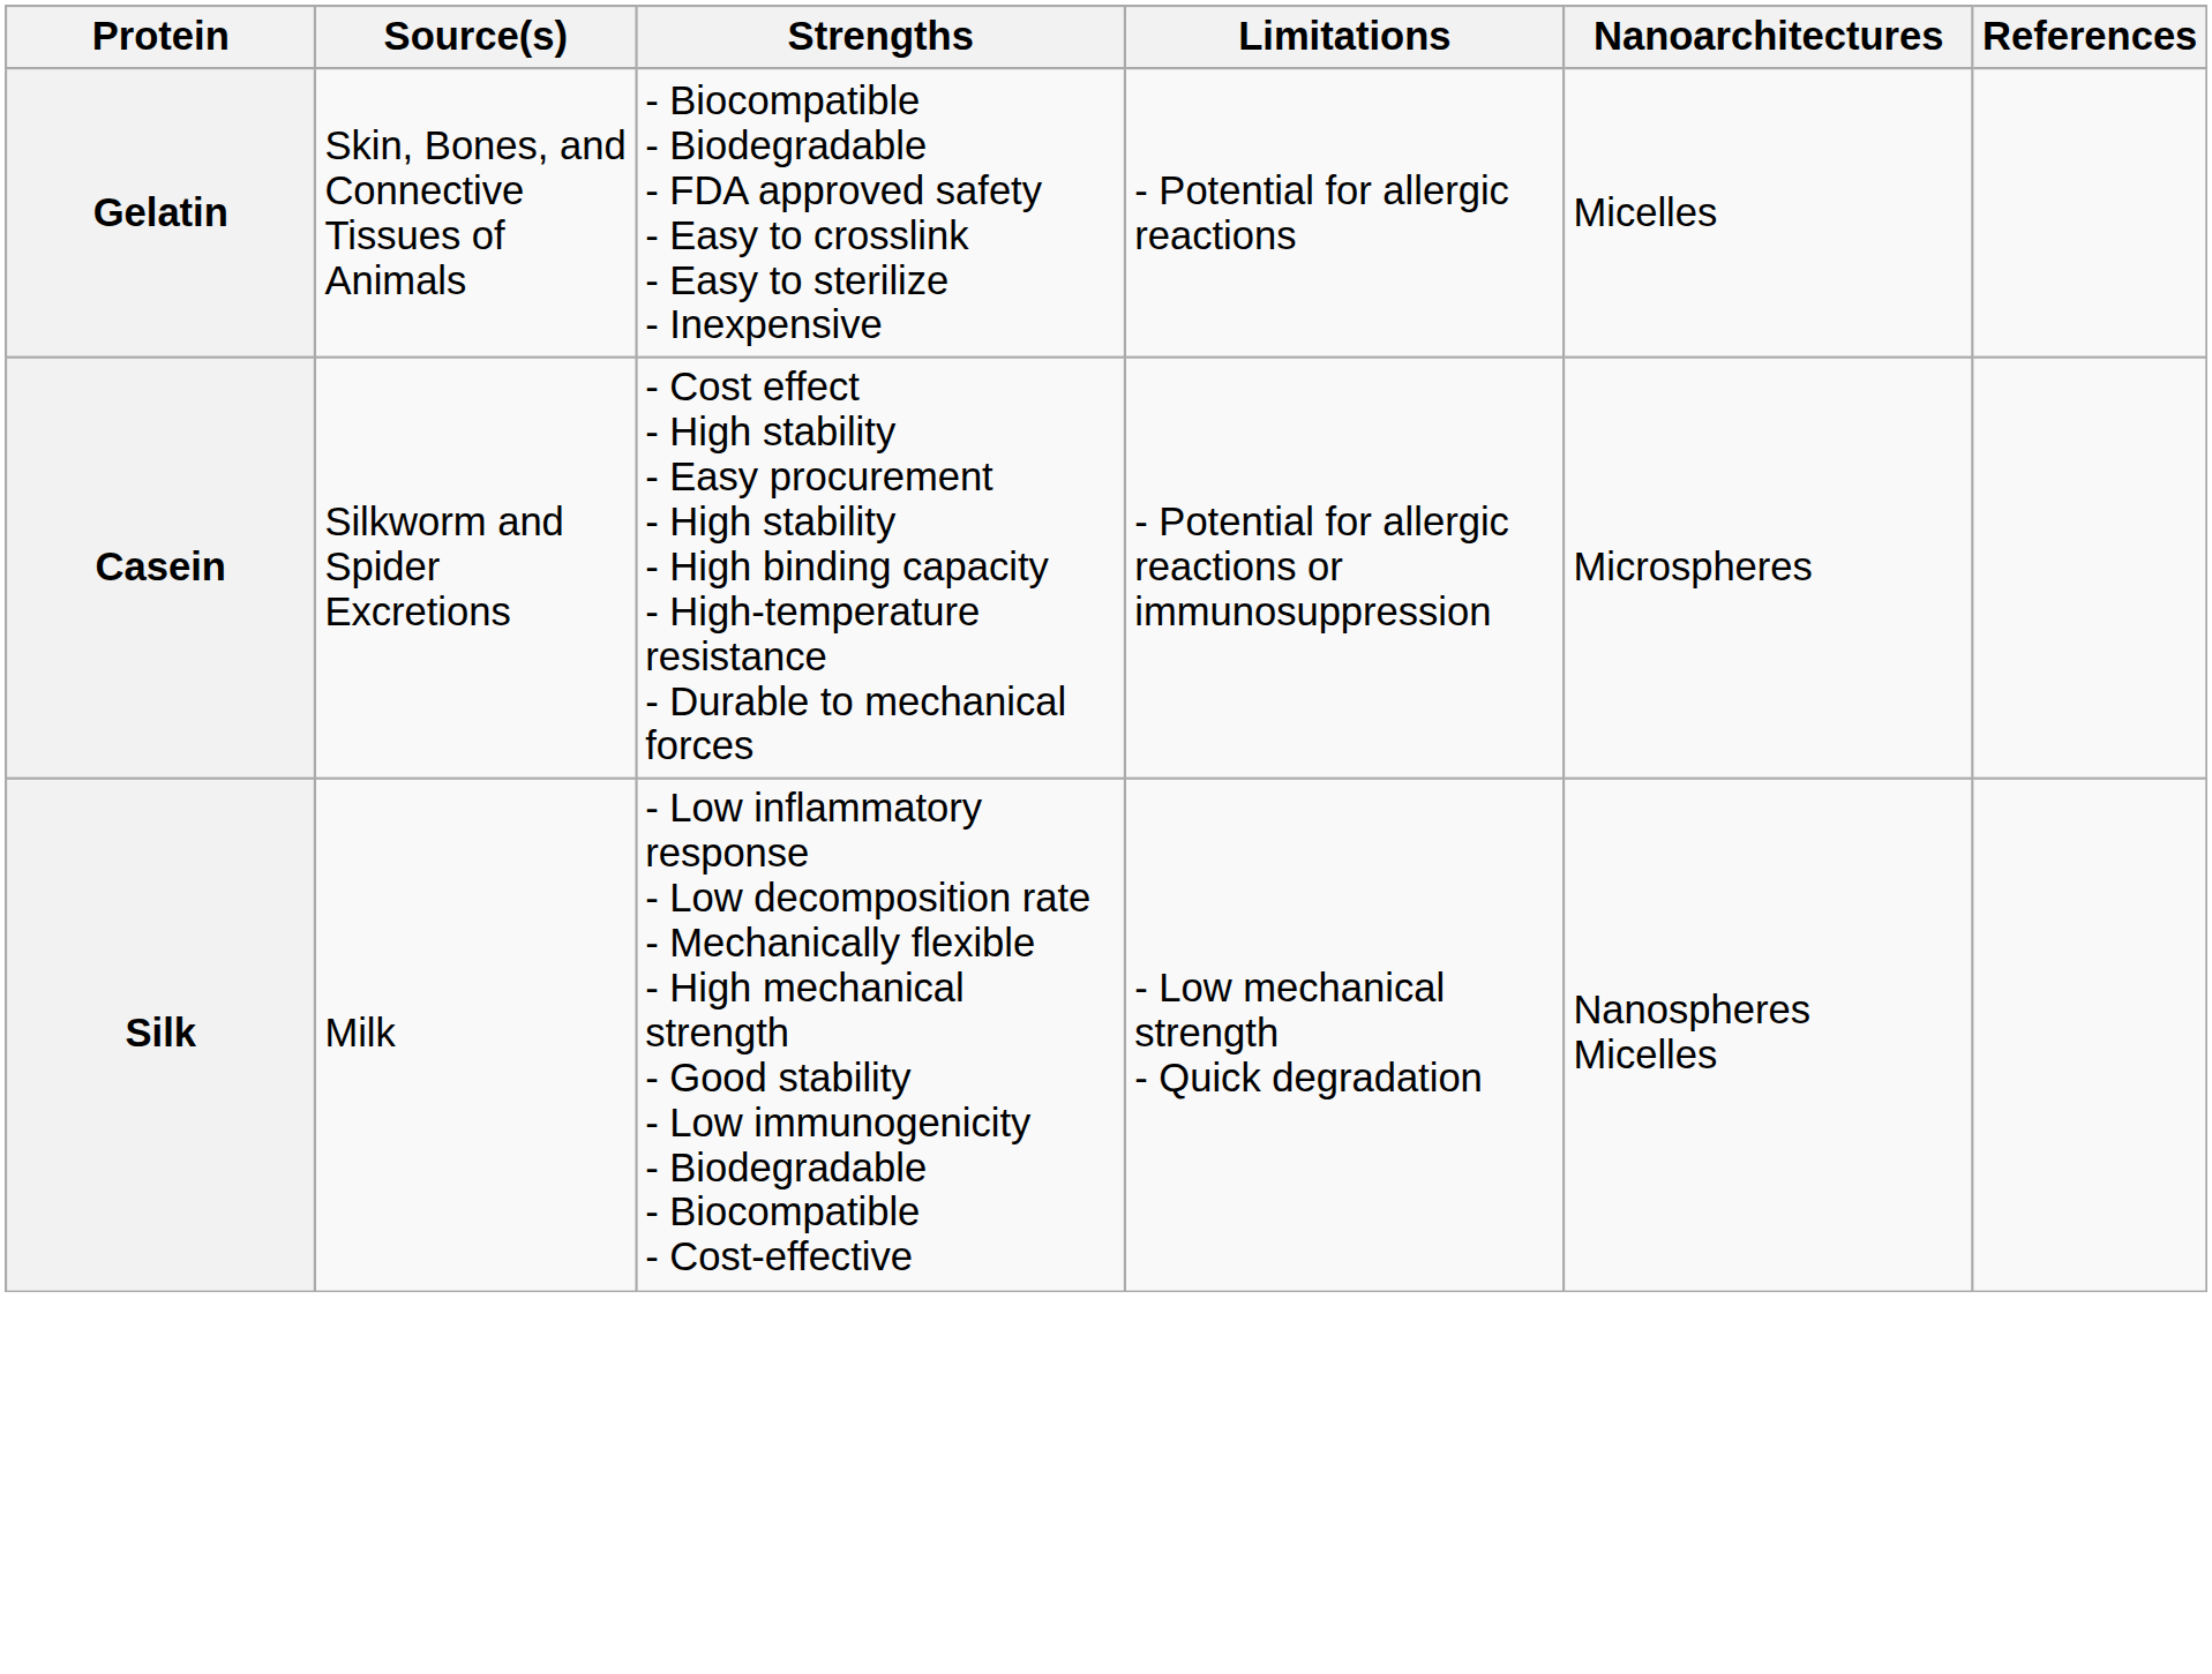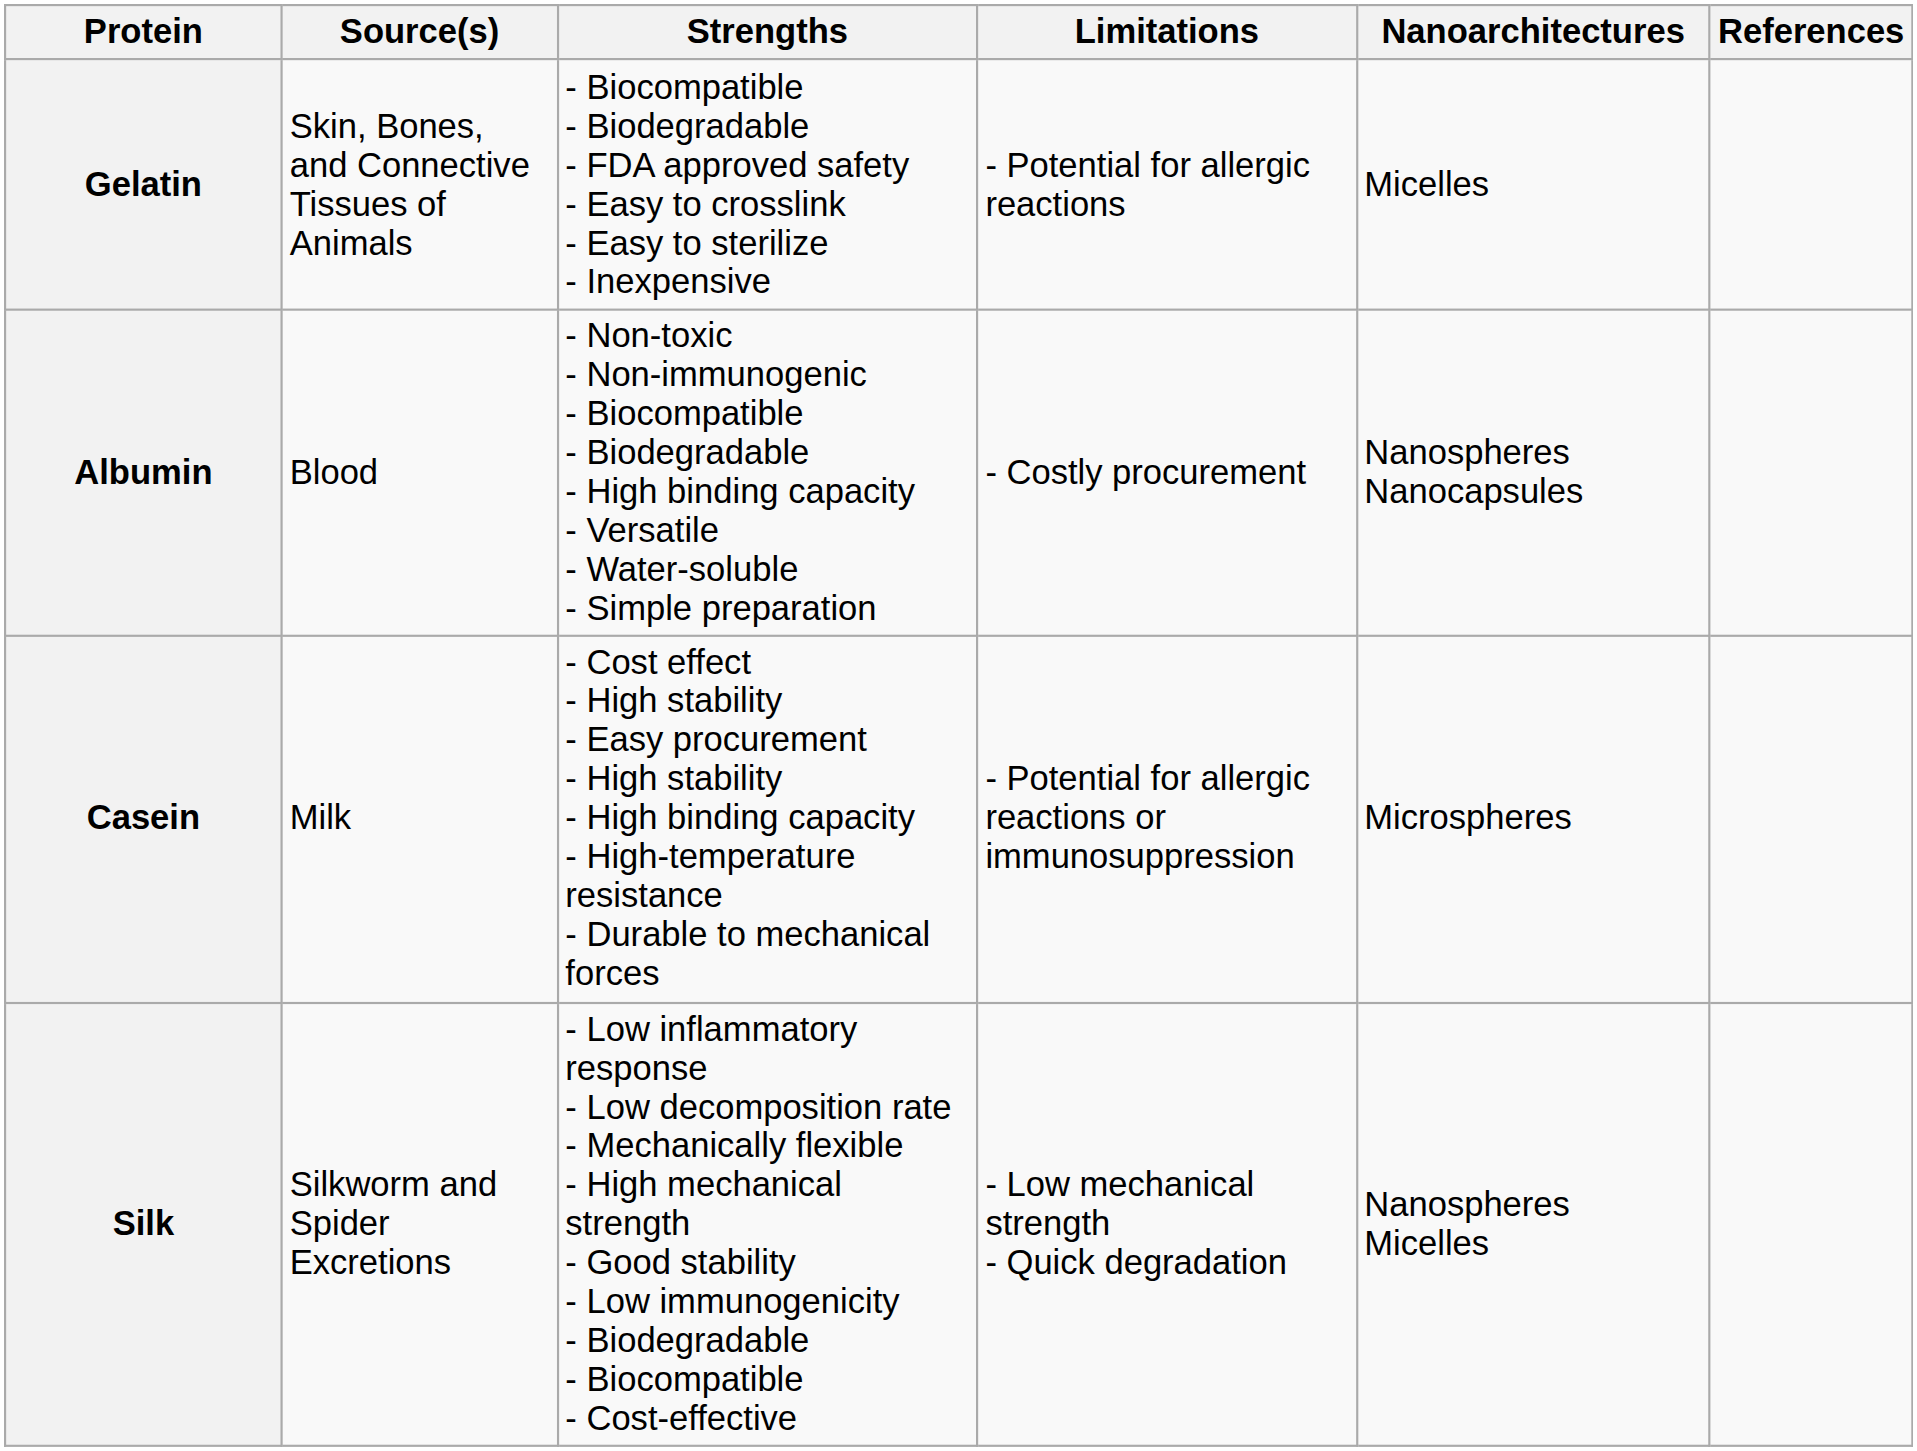 <table class="wikitable" style="margin: 1em auto 1em auto;">
 <tr>
 <th width="205" scope="col">Protein</th>
 <th width="180" scope="col">Source(s)</th>
 <th width="300" scope="col">Strengths</th>
 <th width="205" scope="col">Limitations</th>
 <th width="180" scope="col">Nanoarchitectures</th>
 <th width="50" scope="col">References</th>
 </tr>
 <tr>
 <th scope="row">Gelatin</th>
 <td>Skin, Bones, and Connective Tissues of Animals</td>
 <td>- Biocompatible<br>- Biodegradable<br>- FDA approved safety<br>- Easy to crosslink<br>- Easy to sterilize<br>- Inexpensive</td>
 <td>- Potential for allergic reactions</td>
 <td>Micelles</td>
 <td></td>
 </tr>
 <tr>
+<th scope="row">Albumin</th>
+<td>Blood</td>
+<td>- Non-toxic<br>- Non-immunogenic<br>- Biocompatible<br>- Biodegradable<br>- High binding capacity<br>- Versatile<br>- Water-soluble<br>- Simple preparation</td>
+<td>- Costly procurement</td>
+<td>Nanospheres<br>Nanocapsules</td>
+<td></td>
+</tr>
+<tr>
 <th scope="row">Casein</th>
-<td>Silkworm and Spider Excretions</td>
+<td>Milk</td>
 <td>- Cost effect<br>- High stability<br>- Easy procurement<br>- High stability<br>- High binding capacity<br>- High-temperature resistance<br>- Durable to mechanical forces</td>
 <td>- Potential for allergic reactions or immunosuppression</td>
 <td>Microspheres</td>
 <td></td>
 </tr>
 <tr>
 <th scope="row">Silk</th>
-<td>Milk</td>
+<td>Silkworm and Spider Excretions</td>
 <td>- Low inflammatory response<br>- Low decomposition rate<br>- Mechanically flexible<br>- High mechanical strength<br>- Good stability<br>- Low immunogenicity<br>- Biodegradable<br>- Biocompatible<br>- Cost-effective</td>
 <td>- Low mechanical strength<br>- Quick degradation</td>
 <td>Nanospheres<br>Micelles</td>
 <td></td>
 </tr>
 </table>
